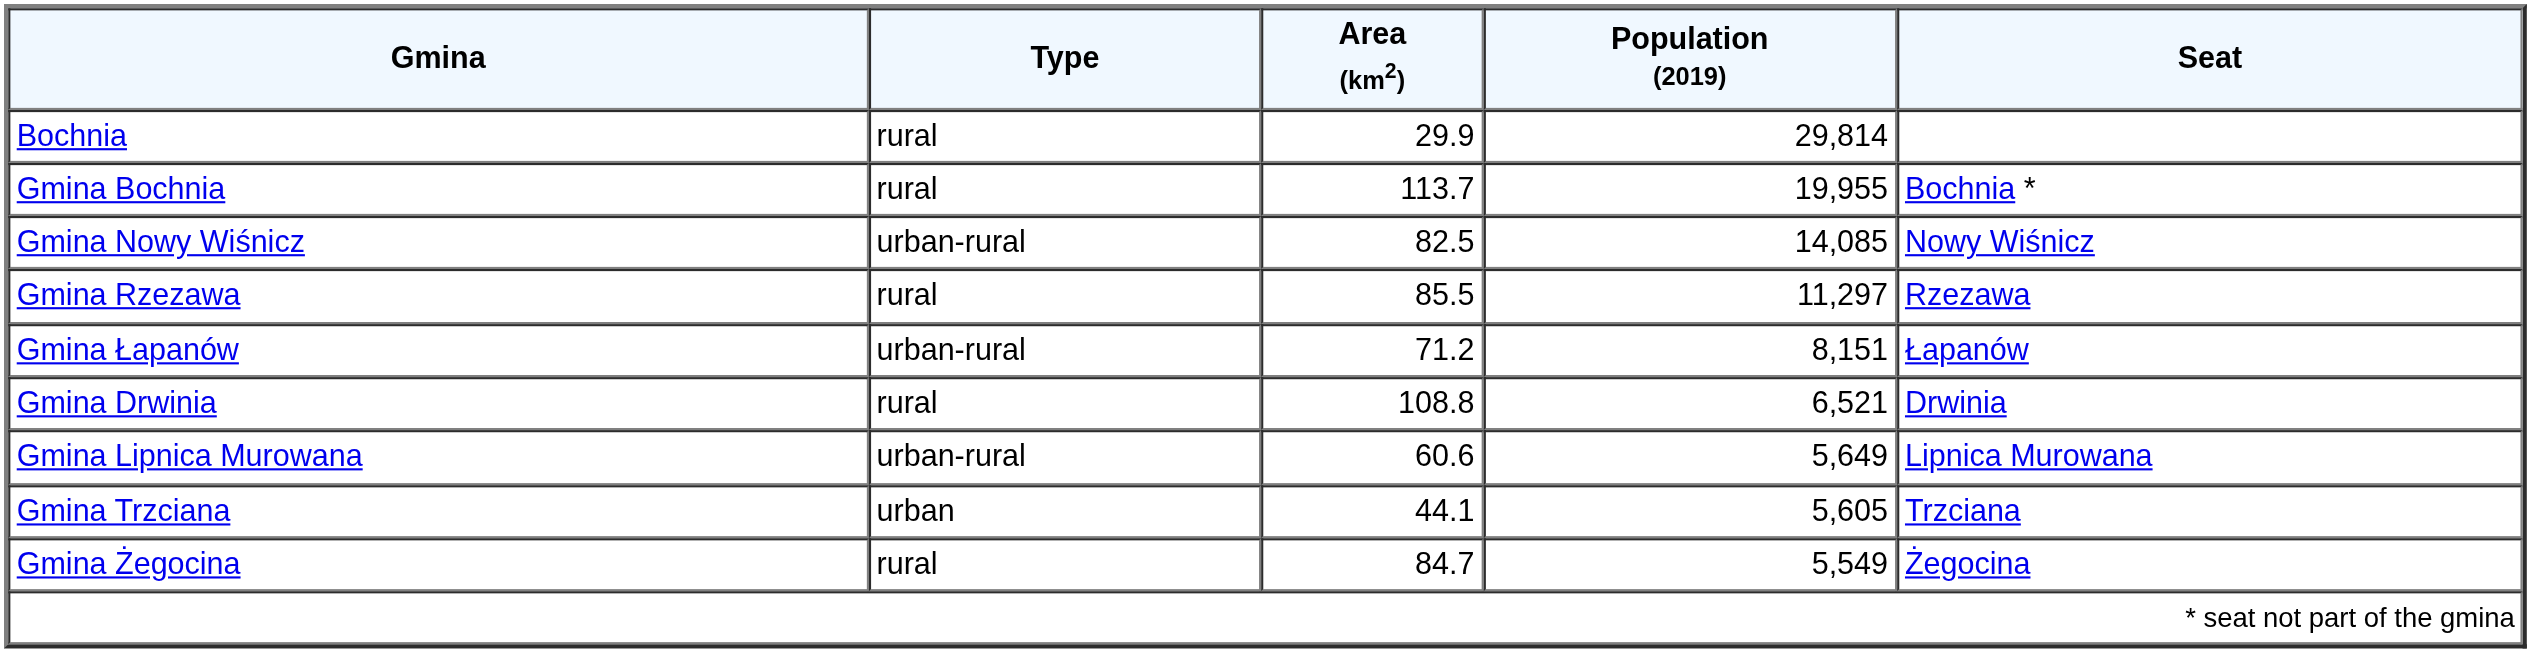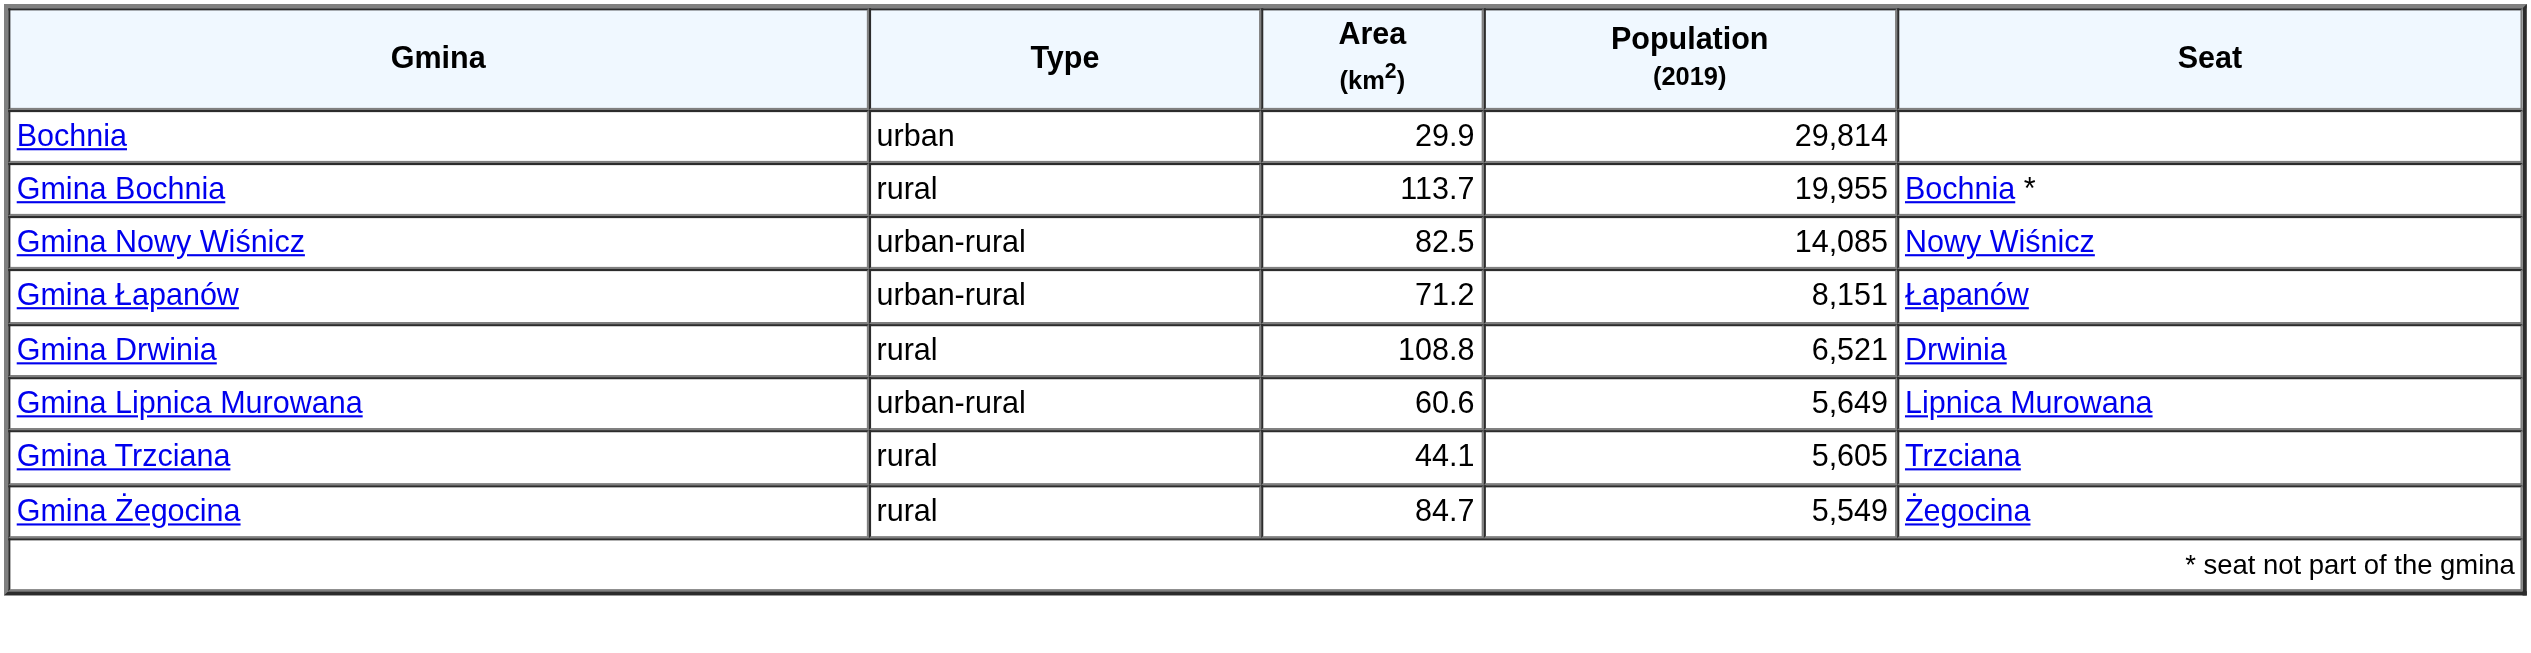 <table width="60%" border="2" cellpadding="3" cellspacing="0" style="font-size:90%;line-height:120%;">
 <tr bgcolor="F0F8FF">
 <td style="text-align:center;"><strong>Gmina</strong></td>
 <td style="text-align:center;"><strong>Type</strong></td>
 <td style="text-align:center;"><strong>Area<br><small>(km<sup>2</sup>)</small></strong></td>
 <td style="text-align:center;"><strong>Population<br><small>(2019)</small></strong></td>
 <td style="text-align:center;"><strong>Seat</strong></td>
 </tr>
 <tr>
 <td><a href='#'>Bochnia</a></td>
-<td>rural</td>
+<td>urban</td>
 <td style="text-align:right;">29.9</td>
 <td style="text-align:right;">29,814</td>
 <td> </td>
 </tr>
 <tr>
 <td><a href='#'>Gmina Bochnia</a></td>
 <td>rural</td>
 <td style="text-align:right;">113.7</td>
 <td style="text-align:right;">19,955</td>
 <td><a href='#'>Bochnia</a> *</td>
 </tr>
 <tr>
 <td><a href='#'>Gmina Nowy Wiśnicz</a></td>
 <td>urban-rural</td>
 <td style="text-align:right;">82.5</td>
 <td style="text-align:right;">14,085</td>
 <td><a href='#'>Nowy Wiśnicz</a></td>
-</tr>
-<tr>
-<td><a href='#'>Gmina Rzezawa</a></td>
-<td>rural</td>
-<td style="text-align:right;">85.5</td>
-<td style="text-align:right;">11,297</td>
-<td><a href='#'>Rzezawa</a></td>
 </tr>
 <tr>
 <td><a href='#'>Gmina Łapanów</a></td>
 <td>urban-rural</td>
 <td style="text-align:right;">71.2</td>
 <td style="text-align:right;">8,151</td>
 <td><a href='#'>Łapanów</a></td>
 </tr>
 <tr>
 <td><a href='#'>Gmina Drwinia</a></td>
 <td>rural</td>
 <td style="text-align:right;">108.8</td>
 <td style="text-align:right;">6,521</td>
 <td><a href='#'>Drwinia</a></td>
 </tr>
 <tr>
 <td><a href='#'>Gmina Lipnica Murowana</a></td>
 <td>urban-rural</td>
 <td style="text-align:right;">60.6</td>
 <td style="text-align:right;">5,649</td>
 <td><a href='#'>Lipnica Murowana</a></td>
 </tr>
 <tr>
 <td><a href='#'>Gmina Trzciana</a></td>
-<td>urban</td>
+<td>rural</td>
 <td style="text-align:right;">44.1</td>
 <td style="text-align:right;">5,605</td>
 <td><a href='#'>Trzciana</a></td>
 </tr>
 <tr>
 <td><a href='#'>Gmina Żegocina</a></td>
 <td>rural</td>
 <td style="text-align:right;">84.7</td>
 <td style="text-align:right;">5,549</td>
 <td><a href='#'>Żegocina</a></td>
 </tr>
 <tr>
 <td colspan=5 style="text-align:right;font-size:90%">* seat not part of the gmina</td>
 </tr>
 <tr>
 </tr>
 </table>
